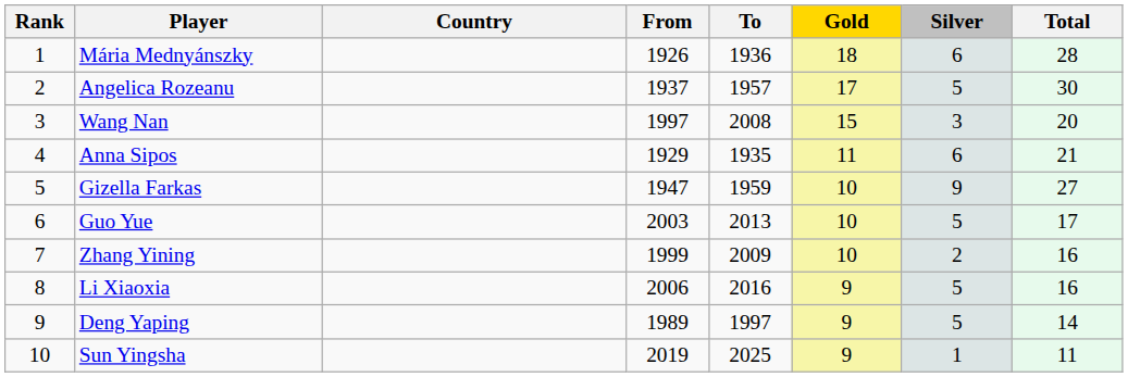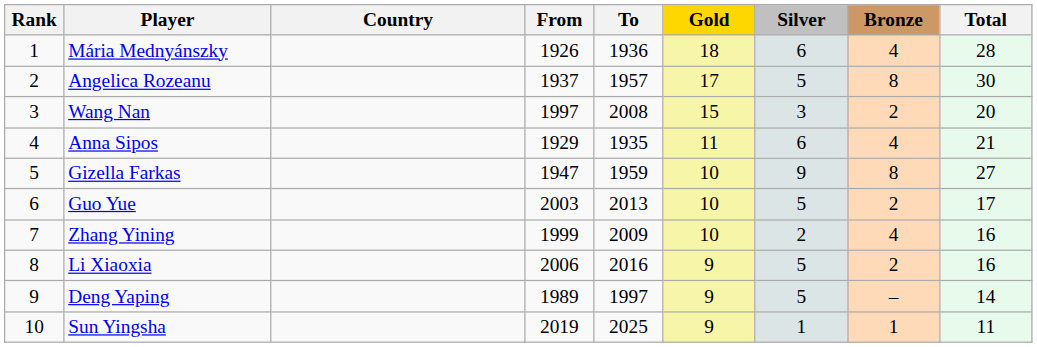 <table class="wikitable plainrowheaders" width="850" style="text-align:center;">
 <tr style="background-color:#EDEDED;">
 <th class="hintergrundfarbe5" style="width:4%">Rank</th>
 <th class="hintergrundfarbe5" style="width:18%">Player</th>
 <th class="hintergrundfarbe5" style="width:22%">Country</th>
 <th class="hintergrundfarbe5" style="width:6%">From</th>
 <th class="hintergrundfarbe5" style="width:6%">To</th>
 <th style="background:gold; width:8%">Gold</th>
 <th style="background:silver; width:8%">Silver</th>
+<th style="background:#CC9966; width:8%">Bronze</th>
 <th class="hintergrundfarbe5" style="width:8%">Total</th>
 </tr>
 <tr>
 <td>1</td>
 <td align="left"><a href='#'>Mária Mednyánszky</a></td>
 <td align="left"></td>
 <td>1926</td>
 <td>1936</td>
 <td bgcolor="#F7F6A8">18</td>
 <td bgcolor="#DCE5E5">6</td>
+<td bgcolor="#FFDAB9">4</td>
 <td bgcolor="#E7FAEC">28</td>
 </tr>
 <tr>
 <td>2</td>
 <td align="left"><a href='#'>Angelica Rozeanu</a></td>
 <td align="left"></td>
 <td>1937</td>
 <td>1957</td>
 <td bgcolor="#F7F6A8">17</td>
 <td bgcolor="#DCE5E5">5</td>
+<td bgcolor="#FFDAB9">8</td>
 <td bgcolor="#E7FAEC">30</td>
 </tr>
 <tr>
 <td>3</td>
 <td align="left"><a href='#'>Wang Nan</a></td>
 <td align="left"></td>
 <td>1997</td>
 <td>2008</td>
 <td bgcolor="#F7F6A8">15</td>
 <td bgcolor="#DCE5E5">3</td>
+<td bgcolor="#FFDAB9">2</td>
 <td bgcolor="#E7FAEC">20</td>
 </tr>
 <tr>
 <td>4</td>
 <td align="left"><a href='#'>Anna Sipos</a></td>
 <td align="left"></td>
 <td>1929</td>
 <td>1935</td>
 <td bgcolor="#F7F6A8">11</td>
 <td bgcolor="#DCE5E5">6</td>
+<td bgcolor="#FFDAB9">4</td>
 <td bgcolor="#E7FAEC">21</td>
 </tr>
 <tr>
 <td>5</td>
 <td align="left"><a href='#'>Gizella Farkas</a></td>
 <td align="left"></td>
 <td>1947</td>
 <td>1959</td>
 <td bgcolor="#F7F6A8">10</td>
 <td bgcolor="#DCE5E5">9</td>
+<td bgcolor="#FFDAB9">8</td>
 <td bgcolor="#E7FAEC">27</td>
 </tr>
 <tr>
 <td>6</td>
 <td align="left"><a href='#'>Guo Yue</a></td>
 <td align="left"></td>
 <td>2003</td>
 <td>2013</td>
 <td bgcolor="#F7F6A8">10</td>
 <td bgcolor="#DCE5E5">5</td>
+<td bgcolor="#FFDAB9">2</td>
 <td bgcolor="#E7FAEC">17</td>
 </tr>
 <tr>
 <td>7</td>
 <td align="left"><a href='#'>Zhang Yining</a></td>
 <td align="left"></td>
 <td>1999</td>
 <td>2009</td>
 <td bgcolor="#F7F6A8">10</td>
 <td bgcolor="#DCE5E5">2</td>
+<td bgcolor="#FFDAB9">4</td>
 <td bgcolor="#E7FAEC">16</td>
 </tr>
 <tr>
 <td>8</td>
 <td align="left"><a href='#'>Li Xiaoxia</a></td>
 <td align="left"></td>
 <td>2006</td>
 <td>2016</td>
 <td bgcolor="#F7F6A8">9</td>
 <td bgcolor="#DCE5E5">5</td>
+<td bgcolor="#FFDAB9">2</td>
 <td bgcolor="#E7FAEC">16</td>
 </tr>
 <tr>
 <td>9</td>
 <td align="left"><a href='#'>Deng Yaping</a></td>
 <td align="left"></td>
 <td>1989</td>
 <td>1997</td>
 <td bgcolor="#F7F6A8">9</td>
 <td bgcolor="#DCE5E5">5</td>
+<td bgcolor="#FFDAB9">–</td>
 <td bgcolor="#E7FAEC">14</td>
 </tr>
 <tr>
 <td>10</td>
 <td align="left"><a href='#'>Sun Yingsha</a></td>
 <td align="left"></td>
 <td>2019</td>
 <td>2025</td>
 <td bgcolor="#F7F6A8">9</td>
 <td bgcolor="#DCE5E5">1</td>
+<td bgcolor="#FFDAB9">1</td>
 <td bgcolor="#E7FAEC">11</td>
 </tr>
 </table>
